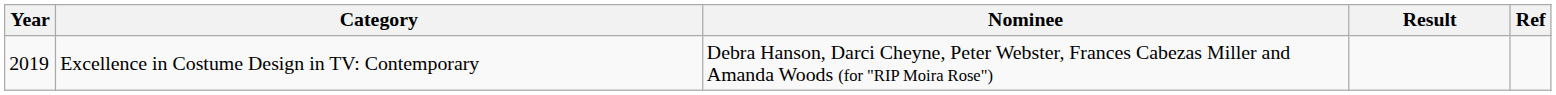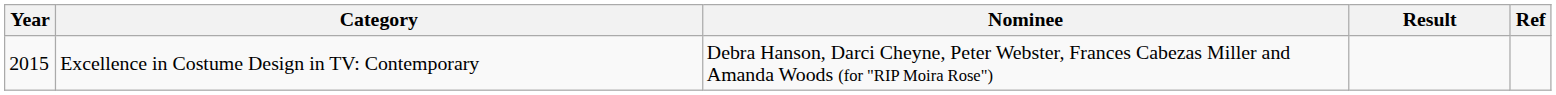 <table class="wikitable">
 <tr>
 <th width="3%">Year</th>
 <th width="40%">Category</th>
 <th width="40%">Nominee</th>
 <th width="10%">Result</th>
 <th width="2%">Ref</th>
 </tr>
 <tr>
-<td rowspan="1">2019</td>
+<td rowspan="1">2015</td>
 <td rowspan="1">Excellence in Costume Design in TV: Contemporary</td>
 <td>Debra Hanson, Darci Cheyne, Peter Webster, Frances Cabezas Miller and Amanda Woods <small>(for "RIP Moira Rose")</small></td>
 <td></td>
 <td rowspan="1"></td>
 </tr>
 </table>
